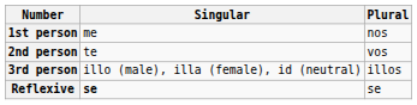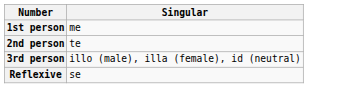 <table class="wikitable">
 <tr>
 <th scope="row">Number</th>
 <th scope="col">Singular</th>
-<th scope="col">Plural</th>
 </tr>
 <tr>
 <th scope="row">1st person</th>
 <td>me</td>
-<td>nos</td>
 </tr>
 <tr>
 <th scope="row">2nd person</th>
 <td>te</td>
-<td>vos</td>
 </tr>
 <tr>
 <th scope="row">3rd person</th>
 <td>illo (male), illa (female), id (neutral)</td>
-<td>illos</td>
 </tr>
 <tr>
 <th scope="row">Reflexive</th>
-<td><strong>se</strong></td>
 <td>se</td>
 </tr>
 </table>
